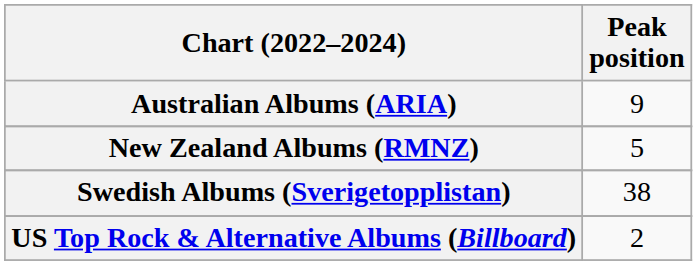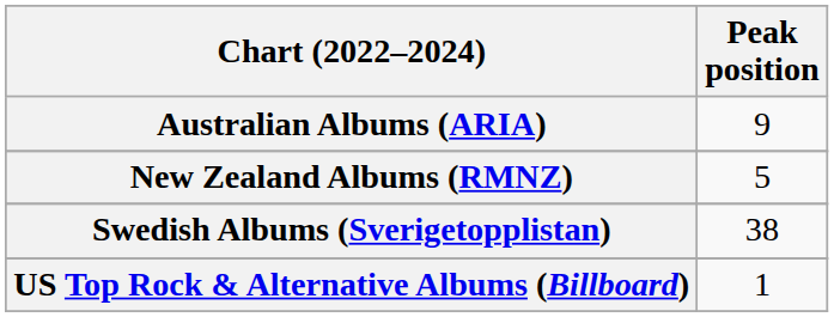 <table class="wikitable sortable plainrowheaders" style="text-align:center">
 <tr>
 <th scope="col">Chart (2022–2024)</th>
 <th scope="col">Peak<br>position</th>
 </tr>
 <tr>
 <th scope="row">Australian Albums (<a href='#'>ARIA</a>)</th>
 <td>9</td>
 </tr>
 <tr>
 </tr>
 <tr>
 </tr>
 <tr>
 </tr>
 <tr>
 </tr>
 <tr>
 </tr>
 <tr>
 </tr>
 <tr>
 <th scope="row">New Zealand Albums (<a href='#'>RMNZ</a>)</th>
 <td>5</td>
 </tr>
 <tr>
 </tr>
 <tr>
 </tr>
 <tr>
 </tr>
 <tr>
 <th scope="row">Swedish Albums (<a href='#'>Sverigetopplistan</a>)</th>
 <td>38</td>
 </tr>
 <tr>
 </tr>
 <tr>
 </tr>
 <tr>
 </tr>
 <tr>
 </tr>
 <tr>
 <th scope="row">US <a href='#'>Top Rock & Alternative Albums</a> (<em><a href='#'>Billboard</a></em>)</th>
-<td>2</td>
+<td>1</td>
 </tr>
 </table>
